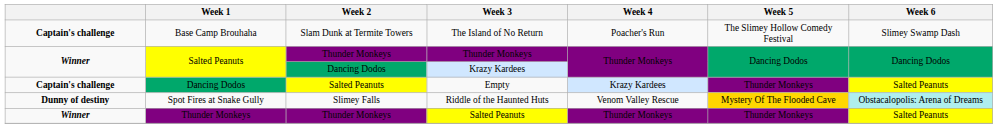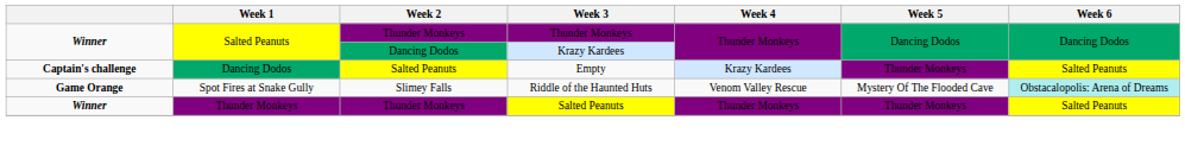 <table class="wikitable" style="font-size:90%; text-align:center; width: 96%; margin-left: auto; margin-right: auto;">
 <tr>
 <th style="width: 6%;"></th>
 <th style="width: 6%;">Week 1</th>
 <th style="width: 6%;">Week 2</th>
 <th style="width: 6%;">Week 3</th>
 <th style="width: 6%;">Week 4</th>
 <th style="width: 6%;">Week 5</th>
 <th style="width: 6%;">Week 6</th>
-</tr>
-<tr>
-<td><strong>Captain's challenge</strong></td>
-<td>Base Camp Brouhaha</td>
-<td>Slam Dunk at Termite Towers</td>
-<td>The Island of No Return</td>
-<td>Poacher's Run</td>
-<td>The Slimey Hollow Comedy Festival</td>
-<td>Slimey Swamp Dash</td>
 </tr>
 <tr>
 <td rowspan="2"><strong><em>Winner</em></strong></td>
 <td rowspan="2" bgcolor="yellow">Salted Peanuts</td>
 <td bgcolor="Purple"><span>Thunder Monkeys</span></td>
 <td bgcolor="Purple"><span>Thunder Monkeys</span></td>
 <td rowspan="2" bgcolor="Purple"><span>Thunder Monkeys</span></td>
 <td rowspan="2" bgcolor="#00A86B">Dancing Dodos</td>
 <td rowspan="2" bgcolor="#00A86B">Dancing Dodos</td>
 </tr>
 <tr>
 <td bgcolor="#00A86B">Dancing Dodos</td>
 <td bgcolor="#D0E7FF">Krazy Kardees</td>
 </tr>
 <tr>
 <td><strong>Captain's challenge</strong></td>
 <td bgcolor="#00A86B">Dancing Dodos</td>
 <td bgcolor="yellow">Salted Peanuts</td>
 <td>Empty</td>
 <td bgcolor="#D0E7FF">Krazy Kardees</td>
 <td bgcolor="Purple"><span>Thunder Monkeys</span></td>
 <td bgcolor="yellow">Salted Peanuts</td>
 </tr>
 <tr>
-<td><strong>Dunny of destiny</strong></td>
+<td><strong>Game Orange</strong></td>
 <td>Spot Fires at Snake Gully</td>
 <td>Slimey Falls</td>
 <td>Riddle of the Haunted Huts</td>
 <td>Venom Valley Rescue</td>
-<td style="background: gold;">Mystery Of The Flooded Cave</td>
+<td>Mystery Of The Flooded Cave</td>
 <td style="background: paleturquoise;">Obstacalopolis: Arena of Dreams</td>
 </tr>
 <tr>
 <td><strong><em>Winner</em></strong></td>
 <td bgcolor="Purple"><span>Thunder Monkeys</span></td>
 <td bgcolor="Purple"><span>Thunder Monkeys</span></td>
 <td bgcolor="yellow">Salted Peanuts</td>
 <td bgcolor="Purple"><span>Thunder Monkeys</span></td>
 <td bgcolor="Purple"><span>Thunder Monkeys</span></td>
 <td bgcolor="yellow">Salted Peanuts</td>
 </tr>
 <tr>
 </tr>
 </table>
